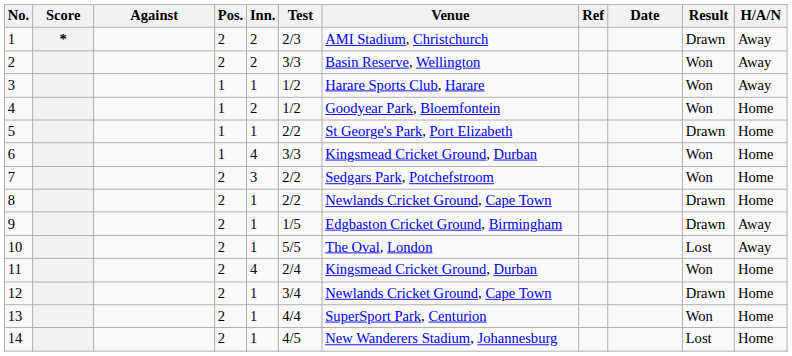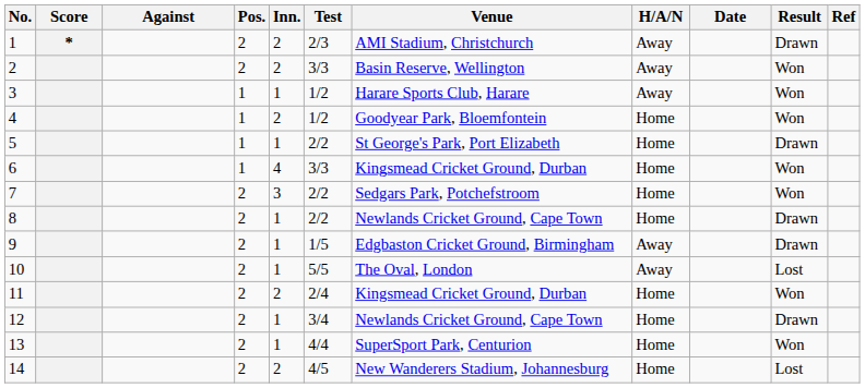 <table class="wikitable plainrowheaders sortable">
 <tr>
 <th scope="col" style="width:10px">No.</th>
 <th scope="col" style="width:60px">Score</th>
 <th scope="col" style="width:125px">Against</th>
 <th scope="col" style="width:10px">Pos.</th>
 <th scope="col" style="width:10px">Inn.</th>
 <th scope="col" style="width:40px">Test</th>
 <th scope="col" style="width:275px">Venue</th>
-<th scope="col" class="unsortable">Ref</th>
+<th scope="col" style="width:50px">H/A/N</th>
 <th scope="col" style="width:75px">Date</th>
 <th scope="col" style="width:50px">Result</th>
-<th scope="col" style="width:50px">H/A/N</th>
+<th scope="col" class="unsortable">Ref</th>
 </tr>
 <tr>
 <td>1</td>
 <th scope="row">* </th>
 <td></td>
 <td>2</td>
 <td>2</td>
 <td>2/3</td>
 <td><a href='#'>AMI Stadium</a>, <a href='#'>Christchurch</a></td>
-<td></td>
+<td>Away</td>
 <td></td>
 <td>Drawn</td>
-<td>Away</td>
+<td></td>
 </tr>
 <tr>
 <td>2</td>
 <th scope="row"></th>
 <td></td>
 <td>2</td>
 <td>2</td>
 <td>3/3</td>
 <td><a href='#'>Basin Reserve</a>, <a href='#'>Wellington</a></td>
-<td></td>
+<td>Away</td>
 <td></td>
 <td>Won</td>
-<td>Away</td>
+<td></td>
 </tr>
 <tr>
 <td>3</td>
 <th scope="row"></th>
 <td></td>
 <td>1</td>
 <td>1</td>
 <td>1/2</td>
 <td><a href='#'>Harare Sports Club</a>, <a href='#'>Harare</a></td>
-<td></td>
+<td>Away</td>
 <td></td>
 <td>Won</td>
-<td>Away</td>
+<td></td>
 </tr>
 <tr>
 <td>4</td>
 <th scope="row"></th>
 <td></td>
 <td>1</td>
 <td>2</td>
 <td>1/2</td>
 <td><a href='#'>Goodyear Park</a>, <a href='#'>Bloemfontein</a></td>
-<td></td>
+<td>Home</td>
 <td></td>
 <td>Won</td>
-<td>Home</td>
+<td></td>
 </tr>
 <tr>
 <td>5</td>
 <th scope="row"> </th>
 <td></td>
 <td>1</td>
 <td>1</td>
 <td>2/2</td>
 <td><a href='#'>St George's Park</a>, <a href='#'>Port Elizabeth</a></td>
-<td></td>
+<td>Home</td>
 <td></td>
 <td>Drawn</td>
-<td>Home</td>
+<td></td>
 </tr>
 <tr>
 <td>6</td>
 <th scope="row"> </th>
 <td></td>
 <td>1</td>
 <td>4</td>
 <td>3/3</td>
 <td><a href='#'>Kingsmead Cricket Ground</a>, <a href='#'>Durban</a></td>
-<td></td>
+<td>Home</td>
 <td></td>
 <td>Won</td>
-<td>Home</td>
+<td></td>
 </tr>
 <tr>
 <td>7</td>
 <th scope="row"></th>
 <td></td>
 <td>2</td>
 <td>3</td>
 <td>2/2</td>
 <td><a href='#'>Sedgars Park</a>, <a href='#'>Potchefstroom</a></td>
-<td></td>
+<td>Home</td>
 <td></td>
 <td>Won</td>
-<td>Home</td>
+<td></td>
 </tr>
 <tr>
 <td>8</td>
 <th scope="row"> </th>
 <td></td>
 <td>2</td>
 <td>1</td>
 <td>2/2</td>
 <td><a href='#'>Newlands Cricket Ground</a>, <a href='#'>Cape Town</a></td>
-<td></td>
+<td>Home</td>
 <td></td>
 <td>Drawn</td>
-<td>Home</td>
+<td></td>
 </tr>
 <tr>
 <td>9</td>
 <th scope="row"></th>
 <td></td>
 <td>2</td>
 <td>1</td>
 <td>1/5</td>
 <td><a href='#'>Edgbaston Cricket Ground</a>, <a href='#'>Birmingham</a></td>
-<td></td>
+<td>Away</td>
 <td></td>
 <td>Drawn</td>
-<td>Away</td>
+<td></td>
 </tr>
 <tr>
 <td>10</td>
 <th scope="row"></th>
 <td></td>
 <td>2</td>
 <td>1</td>
 <td>5/5</td>
 <td><a href='#'>The Oval</a>, <a href='#'>London</a></td>
-<td></td>
+<td>Away</td>
 <td></td>
 <td>Lost</td>
-<td>Away</td>
+<td></td>
 </tr>
 <tr>
 <td>11</td>
 <th scope="row"></th>
 <td></td>
 <td>2</td>
-<td>4</td>
+<td>2</td>
 <td>2/4</td>
 <td><a href='#'>Kingsmead Cricket Ground</a>, <a href='#'>Durban</a></td>
-<td></td>
+<td>Home</td>
 <td></td>
 <td>Won</td>
-<td>Home</td>
+<td></td>
 </tr>
 <tr>
 <td>12</td>
 <th scope="row"></th>
 <td></td>
 <td>2</td>
 <td>1</td>
 <td>3/4</td>
 <td><a href='#'>Newlands Cricket Ground</a>, <a href='#'>Cape Town</a></td>
-<td></td>
+<td>Home</td>
 <td></td>
 <td>Drawn</td>
-<td>Home</td>
+<td></td>
 </tr>
 <tr>
 <td>13</td>
 <th scope="row"> </th>
 <td></td>
 <td>2</td>
 <td>1</td>
 <td>4/4</td>
 <td><a href='#'>SuperSport Park</a>, <a href='#'>Centurion</a></td>
-<td></td>
+<td>Home</td>
 <td></td>
 <td>Won</td>
-<td>Home</td>
+<td></td>
 </tr>
 <tr>
 <td>14</td>
 <th scope="row"></th>
 <td></td>
 <td>2</td>
-<td>1</td>
+<td>2</td>
 <td>4/5</td>
 <td><a href='#'>New Wanderers Stadium</a>, <a href='#'>Johannesburg</a></td>
-<td></td>
+<td>Home</td>
 <td></td>
 <td>Lost</td>
-<td>Home</td>
+<td></td>
 </tr>
 </table>
